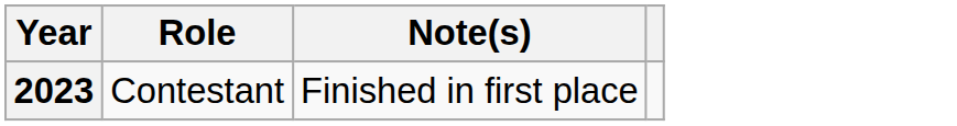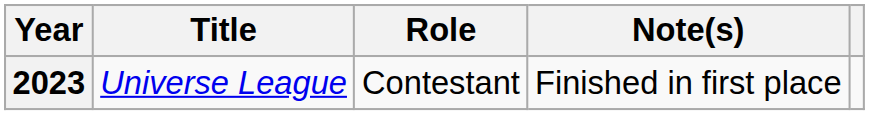 <table class="wikitable plainrowheaders sortable">
 <tr>
 <th scope="col">Year</th>
+<th scope="col">Title</th>
 <th scope="col">Role</th>
 <th scope="col">Note(s)</th>
 <th scope="col" class="unsortable"></th>
 </tr>
 <tr>
 <th scope="row">2023</th>
+<td><em><a href='#'>Universe League</a></em></td>
 <td>Contestant</td>
 <td>Finished in first place</td>
 <td align="center"></td>
 </tr>
 </table>
